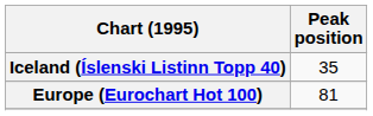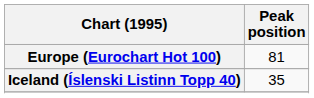 <table class="wikitable sortable plainrowheaders" style="text-align:center">
 <tr>
 <th>Chart (1995)</th>
 <th>Peak<br>position</th>
+</tr>
+<tr>
+</tr>
+<tr>
+<th scope="row">Europe (<a href='#'>Eurochart Hot 100</a>)</th>
+<td>81</td>
 </tr>
 <tr>
 </tr>
 <tr>
 <th scope="row">Iceland (<a href='#'>Íslenski Listinn Topp 40</a>)</th>
 <td>35</td>
 </tr>
 <tr>
 </tr>
 <tr>
-<th scope="row">Europe (<a href='#'>Eurochart Hot 100</a>)</th>
-<td>81</td>
-</tr>
-<tr>
-</tr>
-<tr>
 </tr>
 <tr>
 </tr>
 </table>
